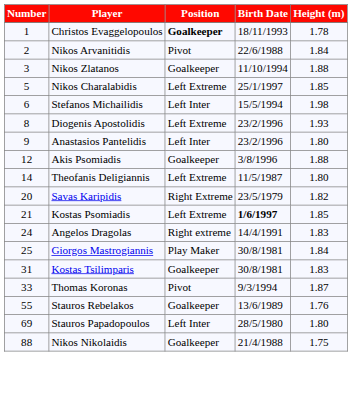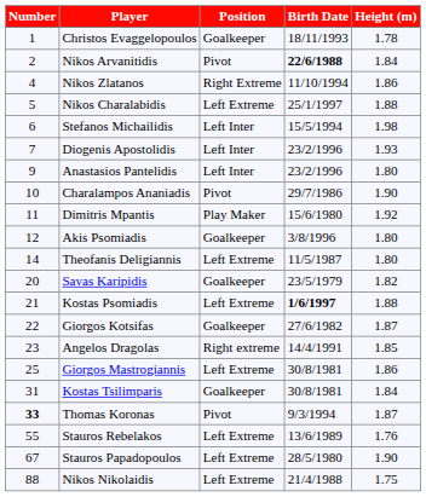 <table bgcolor="#f7f8ff" cellpadding="3" cellspacing="0" border="1" style="font-size: 95%; border: gray solid 1px; border-collapse: collapse;">
 <tr style="color: white;background:#FF0800">
 <td align=center><strong>Number</strong></td>
 <td align=center><strong>Player</strong></td>
 <td align=center><strong>Position</strong></td>
 <td align=center><strong>Birth Date</strong></td>
 <td align=center><strong>Height (m)</strong></td>
 </tr>
 <tr>
 </tr>
 <tr>
 <td align="center">1</td>
 <td> Christos Evaggelopoulos</td>
-<td><strong>Goalkeeper</strong></td>
+<td>Goalkeeper</td>
 <td>18/11/1993</td>
 <td align="center">1.78</td>
 </tr>
 <tr>
 <td align="center">2</td>
 <td> Nikos Arvanitidis</td>
 <td>Pivot</td>
-<td>22/6/1988</td>
+<td><strong>22/6/1988</strong></td>
 <td align="center">1.84</td>
 </tr>
 <tr>
-<td align="center">3</td>
+<td align="center">4</td>
 <td>	Nikos Zlatanos</td>
-<td>Goalkeeper</td>
+<td>Right Extreme</td>
 <td>11/10/1994</td>
-<td align="center">1.88</td>
+<td align="center">1.86</td>
 </tr>
 <tr>
 <td align="center">5</td>
 <td>	Nikos Charalabidis</td>
 <td>Left Extreme</td>
 <td>25/1/1997</td>
-<td align="center">1.85</td>
+<td align="center">1.88</td>
 </tr>
 <tr>
 <td align="center">6</td>
 <td> Stefanos Michailidis</td>
 <td>Left Inter</td>
 <td>15/5/1994</td>
 <td align="center">1.98</td>
 </tr>
 <tr>
-<td align="center">8</td>
+<td align="center">7</td>
 <td> Diogenis Apostolidis</td>
-<td>Left Extreme</td>
+<td>Left Inter</td>
 <td>23/2/1996</td>
 <td align="center">1.93</td>
 </tr>
 <tr>
 <td align="center">9</td>
 <td> Anastasios Pantelidis</td>
 <td>Left Inter</td>
 <td>23/2/1996</td>
 <td align="center">1.80</td>
 </tr>
 <tr>
+<td align="center">10</td>
+<td> Charalampos Ananiadis</td>
+<td>Pivot</td>
+<td>29/7/1986</td>
+<td align="center">1.90</td>
+</tr>
+<tr>
+<td align="center">11</td>
+<td> Dimitris Mpantis</td>
+<td>Play Maker</td>
+<td>15/6/1980</td>
+<td align="center">1.92</td>
+</tr>
+<tr>
 <td align="center">12</td>
 <td> Akis Psomiadis</td>
 <td>Goalkeeper</td>
 <td>3/8/1996</td>
-<td align="center">1.88</td>
+<td align="center">1.80</td>
 </tr>
 <tr>
 <td align="center">14</td>
 <td> Theofanis Deligiannis</td>
 <td>Left Extreme</td>
 <td>11/5/1987</td>
 <td align="center">1.80</td>
 </tr>
 <tr>
 <td align="center">20</td>
 <td> <a href='#'>Savas Karipidis</a></td>
-<td>Right Extreme</td>
+<td>Goalkeeper</td>
 <td>23/5/1979</td>
 <td align="center">1.82</td>
 </tr>
 <tr>
 <td align="center">21</td>
 <td> Kostas Psomiadis</td>
 <td>Left Extreme</td>
 <td><strong>1/6/1997</strong></td>
-<td align="center">1.85</td>
+<td align="center">1.88</td>
 </tr>
 <tr>
-<td align="center">24</td>
+<td align="center">22</td>
+<td> Giorgos Kotsifas</td>
+<td>Goalkeeper</td>
+<td>27/6/1982</td>
+<td align="center">1.87</td>
+</tr>
+<tr>
+<td align="center">23</td>
 <td> Angelos Dragolas</td>
 <td>Right extreme</td>
 <td>14/4/1991</td>
-<td align="center">1.83</td>
+<td align="center">1.85</td>
 </tr>
 <tr>
 <td align="center">25</td>
 <td> <a href='#'>Giorgos Mastrogiannis</a></td>
-<td>Play Maker</td>
+<td>Left Extreme</td>
 <td>30/8/1981</td>
-<td align="center">1.84</td>
+<td align="center">1.86</td>
 </tr>
 <tr>
 <td align="center">31</td>
 <td> <a href='#'>Kostas Tsilimparis</a></td>
 <td>Goalkeeper</td>
 <td>30/8/1981</td>
-<td align="center">1.83</td>
+<td align="center">1.84</td>
 </tr>
 <tr>
-<td align="center">33</td>
+<td align="center"><strong>33</strong></td>
 <td> Thomas Koronas</td>
 <td>Pivot</td>
 <td>9/3/1994</td>
 <td align="center">1.87</td>
 </tr>
 <tr>
 <td align="center">55</td>
 <td> Stauros Rebelakos</td>
-<td>Goalkeeper</td>
+<td>Left Extreme</td>
 <td>13/6/1989</td>
 <td align="center">1.76</td>
 </tr>
 <tr>
-<td align="center">69</td>
+<td align="center">67</td>
 <td> Stauros Papadopoulos</td>
-<td>Left Inter</td>
+<td>Left Extreme</td>
 <td>28/5/1980</td>
-<td align="center">1.80</td>
+<td align="center">1.90</td>
 </tr>
 <tr>
 <td align="center">88</td>
 <td> Nikos Nikolaidis</td>
-<td>Goalkeeper</td>
+<td>Left Extreme</td>
 <td>21/4/1988</td>
 <td align="center">1.75</td>
 </tr>
 </table>
